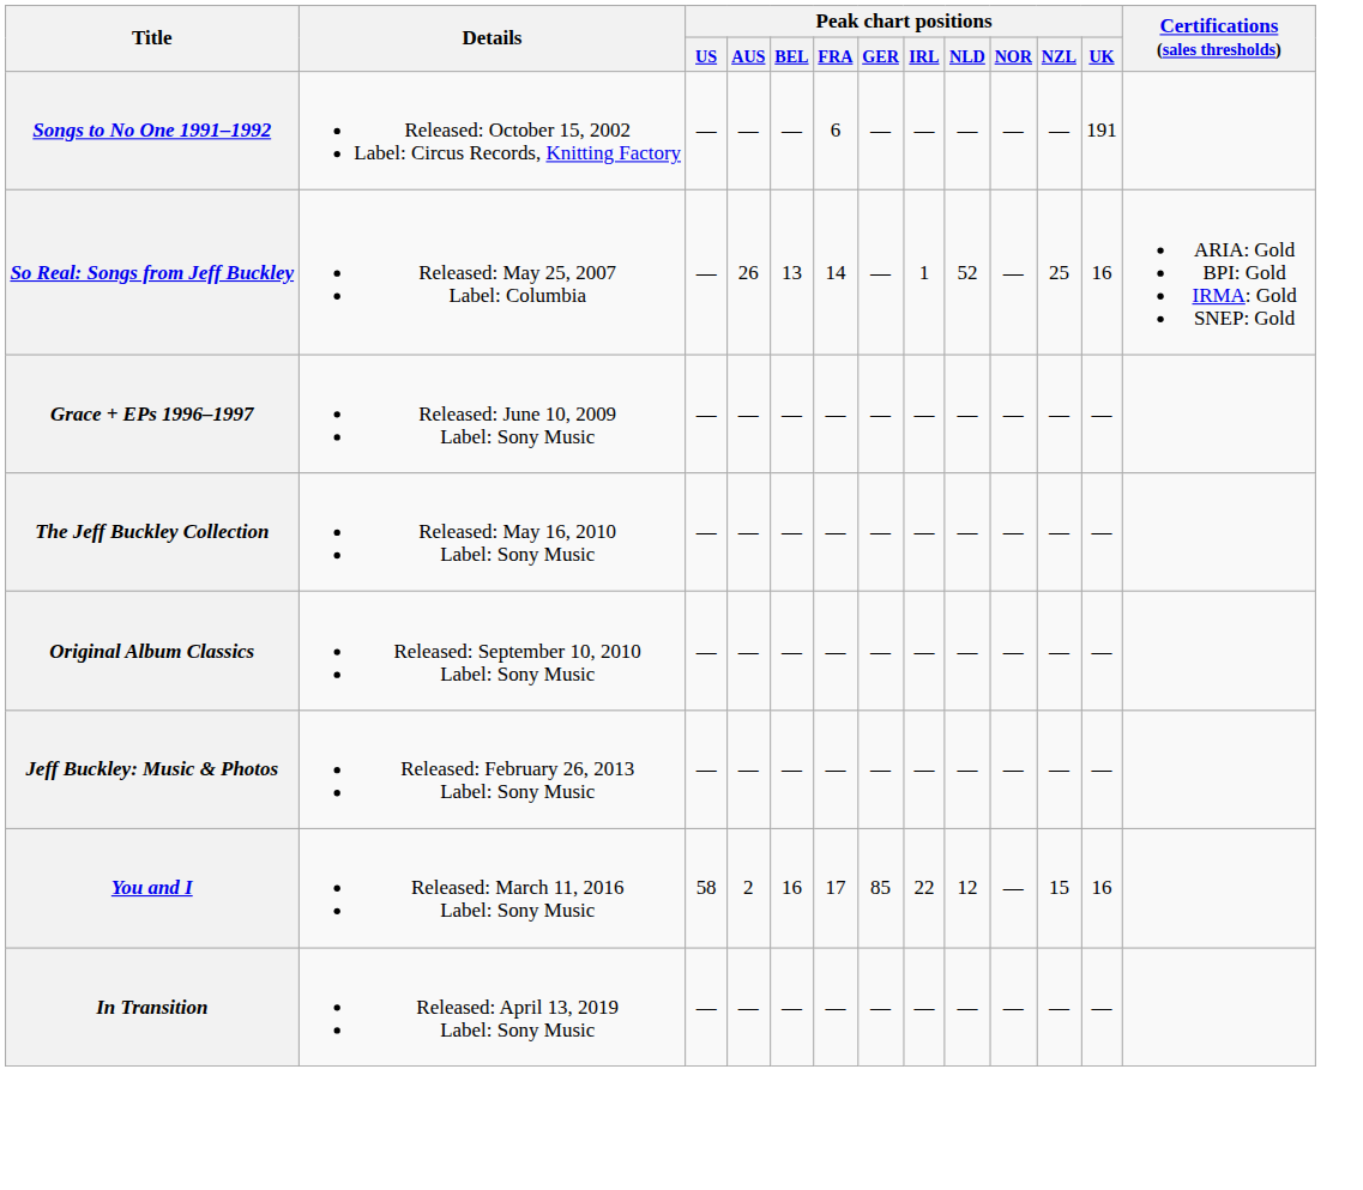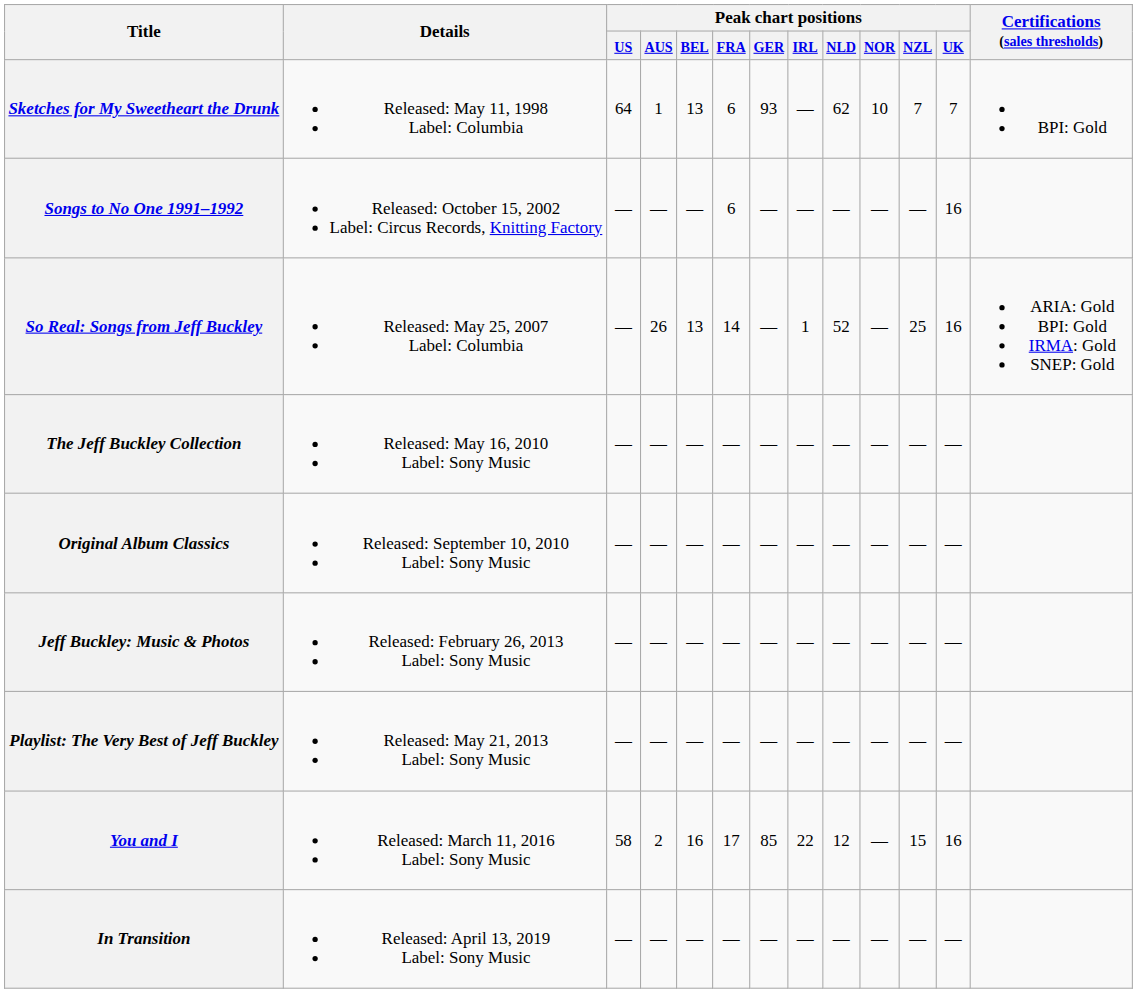 <table class="wikitable plainrowheaders" style="text-align:center;">
 <tr>
 <th rowspan="2">Title</th>
 <th rowspan="2">Details</th>
 <th colspan="10">Peak chart positions</th>
 <th width="145" rowspan="2"><a href='#'>Certifications</a><br><small>(<a href='#'>sales thresholds</a>)</small></th>
 </tr>
 <tr style="line-height:1.2">
 <th width="25"><small><a href='#'>US</a><br></small></th>
 <th width="25"><small><a href='#'>AUS</a><br></small></th>
 <th width="25"><small><a href='#'>BEL</a><br></small></th>
 <th width="25"><small><a href='#'>FRA</a><br></small></th>
 <th width="25"><small><a href='#'>GER</a><br></small></th>
 <th width="25"><small><a href='#'>IRL</a><br></small></th>
 <th width="25"><small><a href='#'>NLD</a><br></small></th>
 <th width="25"><small><a href='#'>NOR</a><br></small></th>
 <th width="25"><small><a href='#'>NZL</a><br></small></th>
 <th width="25"><small><a href='#'>UK</a><br></small></th>
 </tr>
 <tr>
+<th scope="row"><em><a href='#'>Sketches for My Sweetheart the Drunk</a></em></th>
+<td><br><ul><li>Released: May 11, 1998</li><li>Label: Columbia</li></ul></td>
+<td>64</td>
+<td>1</td>
+<td>13</td>
+<td>6</td>
+<td>93</td>
+<td>—</td>
+<td>62</td>
+<td>10</td>
+<td>7</td>
+<td>7</td>
+<td><br><ul><li></li><li>BPI: Gold</li></ul></td>
+</tr>
+<tr>
 <th scope="row"><em><a href='#'>Songs to No One 1991–1992</a></em></th>
 <td><br><ul><li>Released: October 15, 2002</li><li>Label: Circus Records, <a href='#'>Knitting Factory</a></li></ul></td>
 <td>—</td>
 <td>—</td>
 <td>—</td>
 <td>6</td>
 <td>—</td>
 <td>—</td>
 <td>—</td>
 <td>—</td>
 <td>—</td>
-<td>191<br></td>
+<td>16</td>
 <td></td>
 </tr>
 <tr>
 <th scope="row"><em><a href='#'>So Real: Songs from Jeff Buckley</a></em></th>
 <td><br><ul><li>Released: May 25, 2007</li><li>Label: Columbia</li></ul></td>
 <td>—</td>
 <td>26</td>
 <td>13</td>
 <td>14</td>
 <td>—</td>
 <td>1</td>
 <td>52</td>
 <td>—</td>
 <td>25</td>
 <td>16</td>
 <td><br><ul><li>ARIA: Gold</li><li>BPI: Gold</li><li><a href='#'>IRMA</a>: Gold</li><li>SNEP: Gold</li></ul></td>
-</tr>
-<tr>
-<th scope="row"><em>Grace + EPs 1996–1997</em></th>
-<td><br><ul><li>Released: June 10, 2009</li><li>Label: Sony Music</li></ul></td>
-<td>—</td>
-<td>—</td>
-<td>—</td>
-<td>—</td>
-<td>—</td>
-<td>—</td>
-<td>—</td>
-<td>—</td>
-<td>—</td>
-<td>—</td>
-<td></td>
 </tr>
 <tr>
 <th scope="row"><em>The Jeff Buckley Collection</em></th>
 <td><br><ul><li>Released: May 16, 2010</li><li>Label: Sony Music</li></ul></td>
 <td>—</td>
 <td>—</td>
 <td>—</td>
 <td>—</td>
 <td>—</td>
 <td>—</td>
 <td>—</td>
 <td>—</td>
 <td>—</td>
 <td>—</td>
 <td></td>
 </tr>
 <tr>
 <th scope="row"><em>Original Album Classics</em></th>
 <td><br><ul><li>Released: September 10, 2010</li><li>Label: Sony Music</li></ul></td>
 <td>—</td>
 <td>—</td>
 <td>—</td>
 <td>—</td>
 <td>—</td>
 <td>—</td>
 <td>—</td>
 <td>—</td>
 <td>—</td>
 <td>—</td>
 <td></td>
 </tr>
 <tr>
 <th scope="row"><em>Jeff Buckley: Music & Photos</em></th>
 <td><br><ul><li>Released: February 26, 2013</li><li>Label: Sony Music</li></ul></td>
 <td>—</td>
 <td>—</td>
 <td>—</td>
 <td>—</td>
 <td>—</td>
 <td>—</td>
 <td>—</td>
 <td>—</td>
 <td>—</td>
 <td>—</td>
 <td></td>
 </tr>
 <tr>
+<th scope="row"><em>Playlist: The Very Best of Jeff Buckley</em></th>
+<td><br><ul><li>Released: May 21, 2013</li><li>Label: Sony Music</li></ul></td>
+<td>—</td>
+<td>—</td>
+<td>—</td>
+<td>—</td>
+<td>—</td>
+<td>—</td>
+<td>—</td>
+<td>—</td>
+<td>—</td>
+<td>—</td>
+<td></td>
+</tr>
+<tr>
 <th scope="row"><em><a href='#'>You and I</a></em></th>
 <td><br><ul><li>Released: March 11, 2016</li><li>Label: Sony Music</li></ul></td>
 <td>58</td>
 <td>2</td>
 <td>16</td>
 <td>17</td>
 <td>85</td>
 <td>22</td>
 <td>12</td>
 <td>—</td>
 <td>15</td>
 <td>16</td>
 <td></td>
 </tr>
 <tr>
 <th scope="row"><em>In Transition</em></th>
 <td><br><ul><li>Released: April 13, 2019</li><li>Label: Sony Music</li></ul></td>
 <td>—</td>
 <td>—</td>
 <td>—</td>
 <td>—</td>
 <td>—</td>
 <td>—</td>
 <td>—</td>
 <td>—</td>
 <td>—</td>
 <td>—</td>
 <td></td>
 </tr>
 </table>
